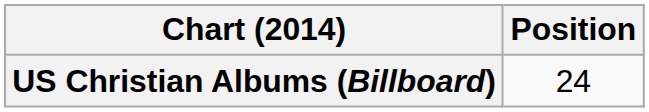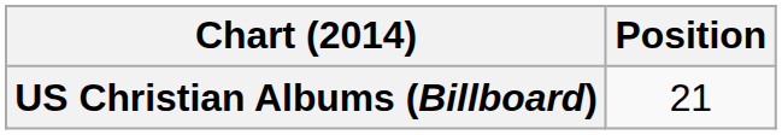 <table class="wikitable plainrowheaders" style="text-align:center">
 <tr>
 <th>Chart (2014)</th>
 <th>Position</th>
 </tr>
 <tr>
 <th scope="row">US Christian Albums (<em>Billboard</em>)</th>
-<td>24</td>
+<td>21</td>
 </tr>
 </table>
